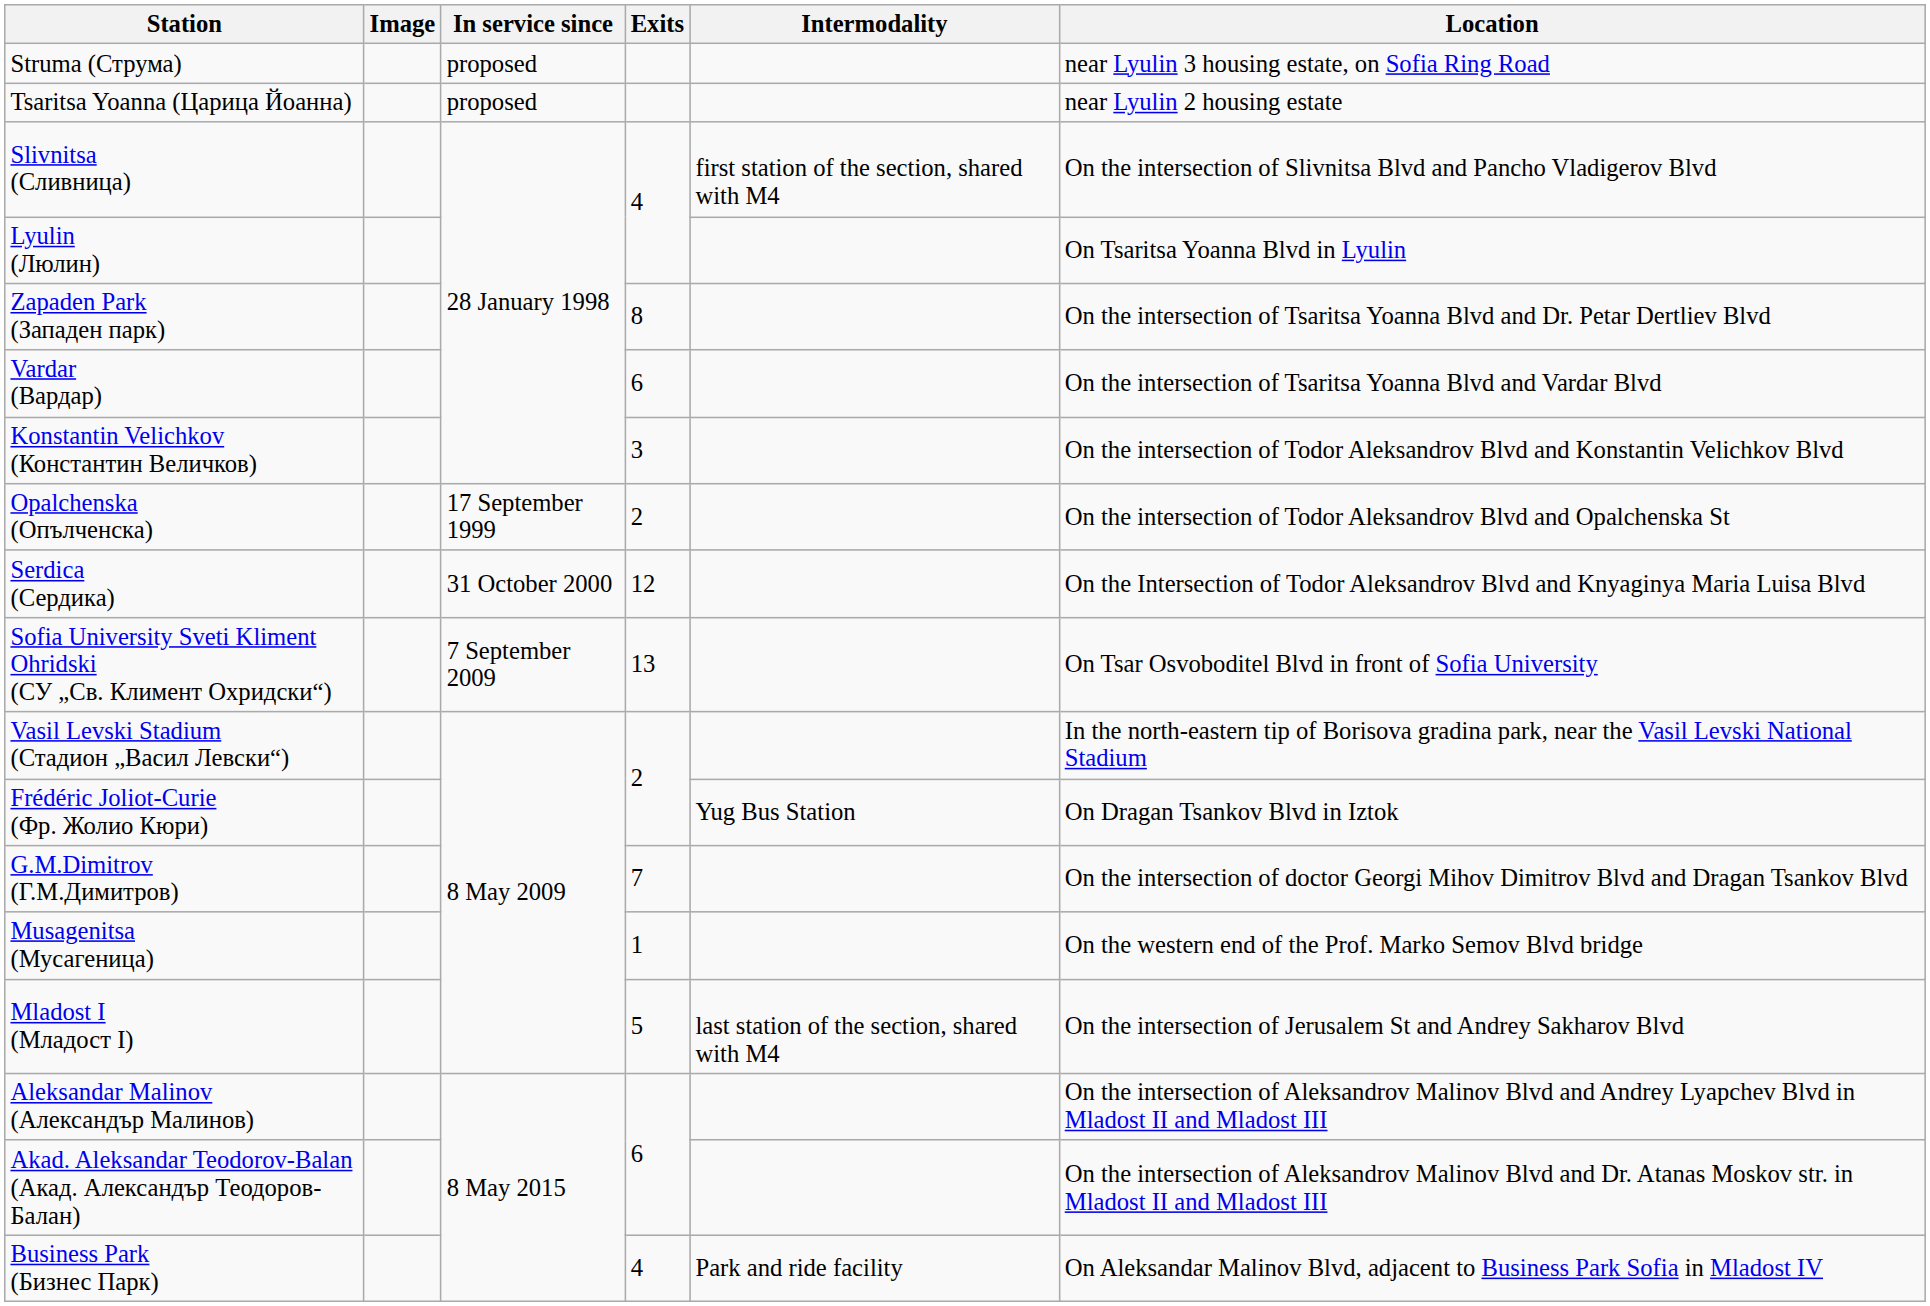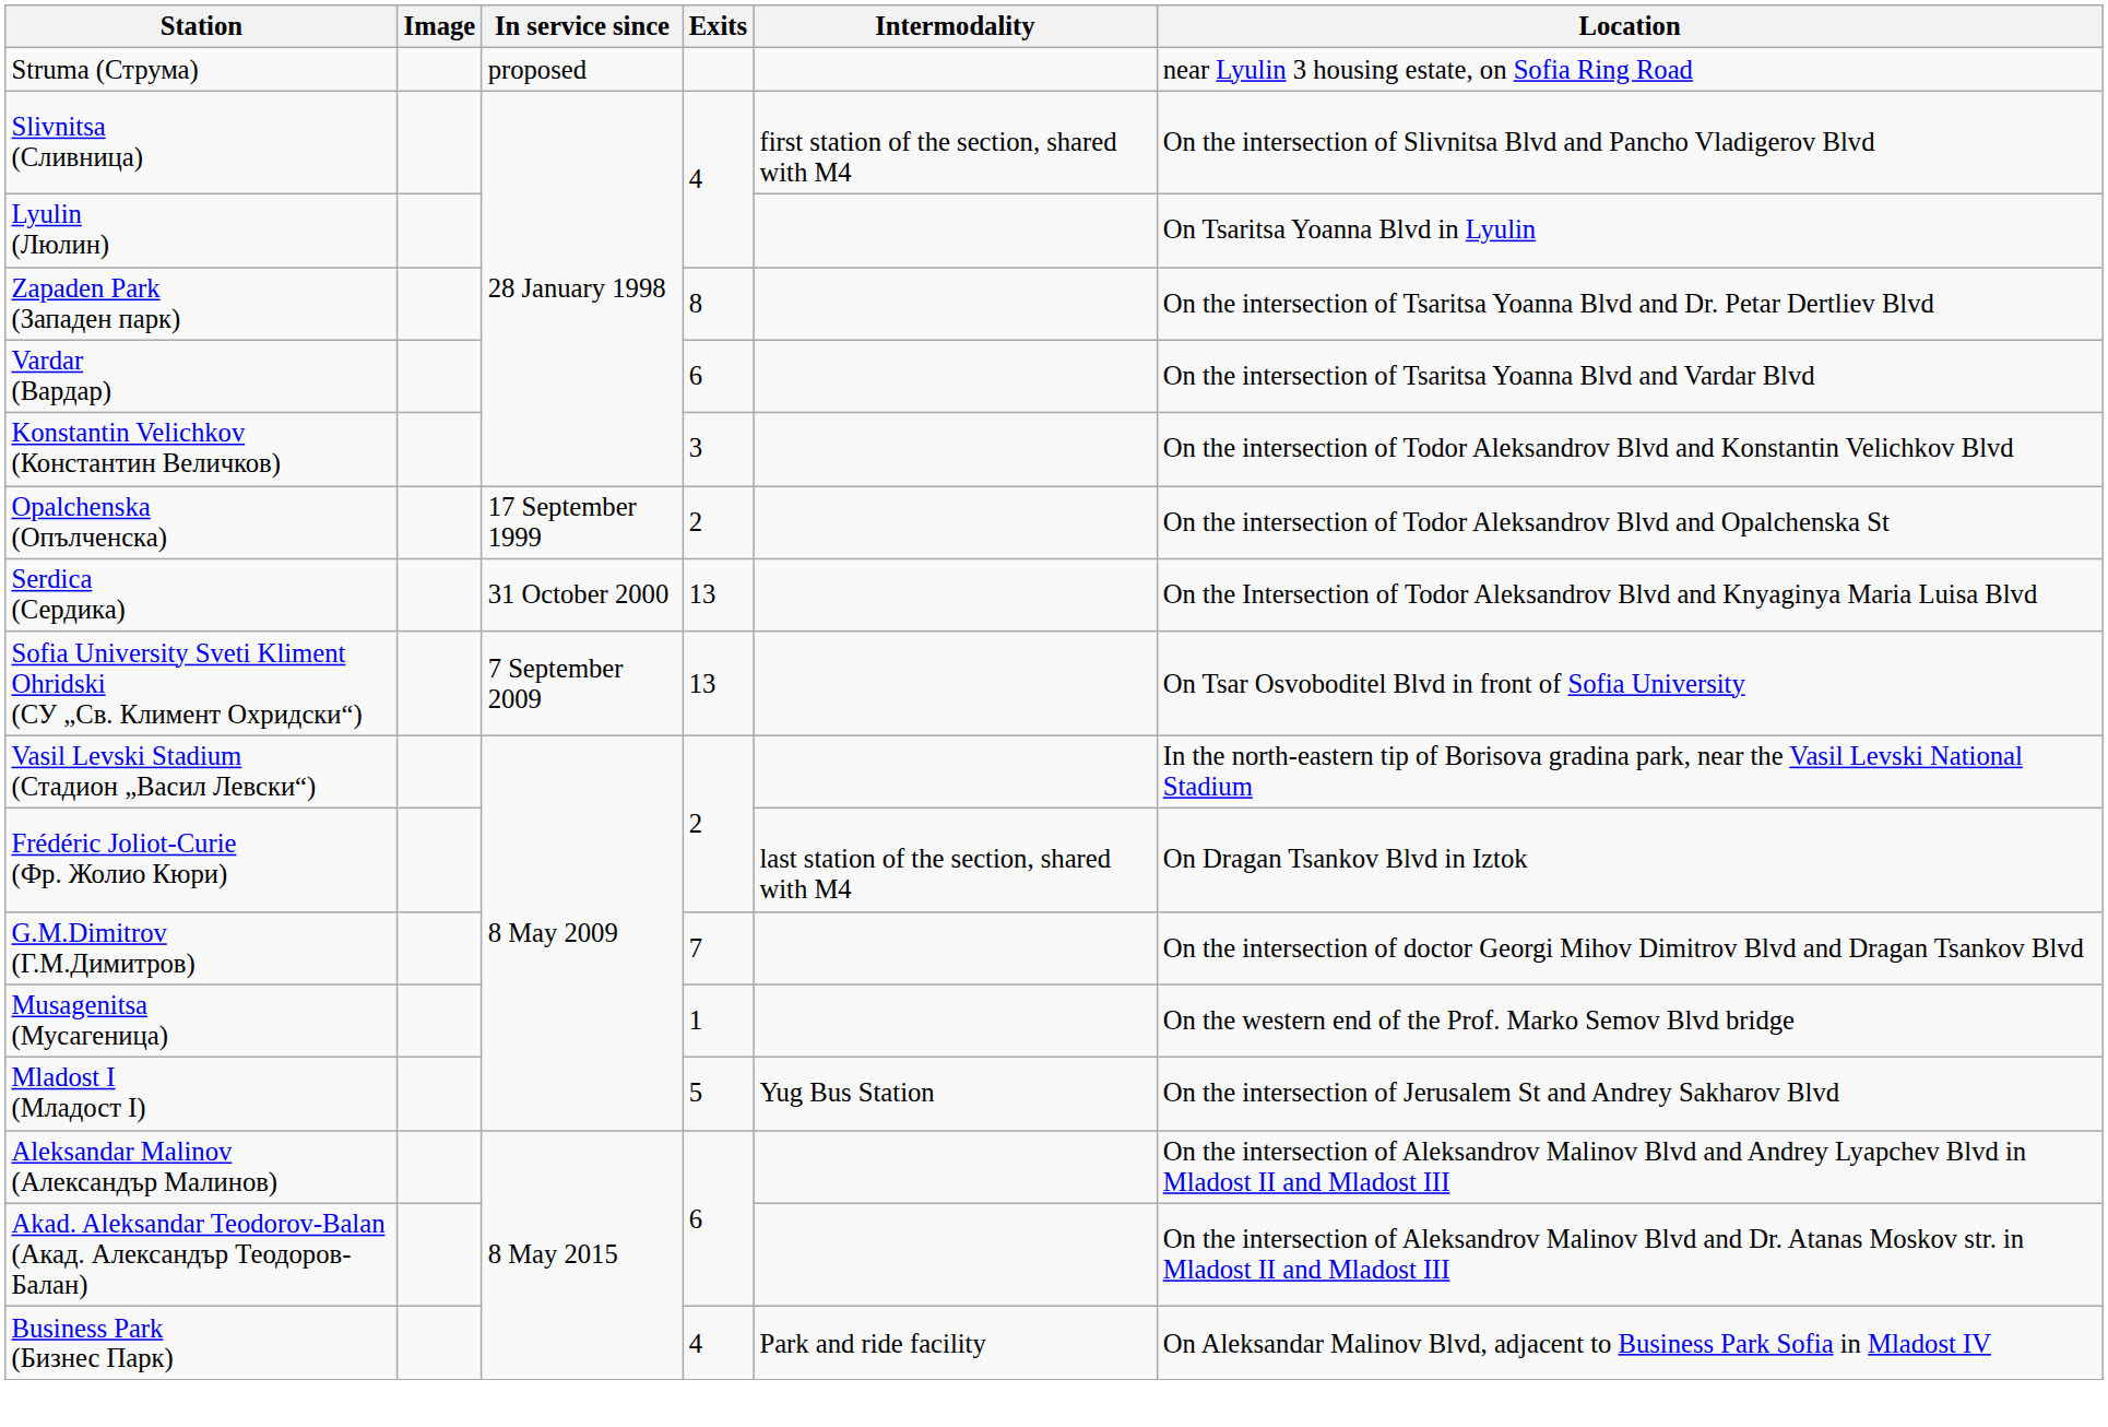 <table class="wikitable">
 <tr>
 <th>Station</th>
 <th>Image</th>
 <th>In service since</th>
 <th>Exits</th>
 <th>Intermodality</th>
 <th>Location</th>
 </tr>
 <tr>
 <td>Struma (Струма)</td>
 <td></td>
 <td>proposed</td>
 <td></td>
 <td></td>
 <td>near <a href='#'>Lyulin</a> 3 housing estate, on <a href='#'>Sofia Ring Road</a></td>
-</tr>
-<tr>
-<td>Tsaritsa Yoanna (Царица Йоанна)</td>
-<td></td>
-<td>proposed</td>
-<td></td>
-<td></td>
-<td>near <a href='#'>Lyulin</a> 2 housing estate</td>
 </tr>
 <tr>
 <td><a href='#'>Slivnitsa</a><br>(Сливница)</td>
 <td></td>
 <td rowspan="5">28 January 1998</td>
 <td rowspan="2">4</td>
 <td><br>first station of the section, shared with M4</td>
 <td>On the intersection of Slivnitsa Blvd and Pancho Vladigerov Blvd</td>
 </tr>
 <tr>
 <td><a href='#'>Lyulin</a><br>(Люлин)</td>
 <td></td>
 <td></td>
 <td>On Tsaritsa Yoanna Blvd in <a href='#'>Lyulin</a></td>
 </tr>
 <tr>
 <td><a href='#'>Zapaden Park</a><br>(Западен парк)</td>
 <td></td>
 <td>8</td>
 <td></td>
 <td>On the intersection of Tsaritsa Yoanna Blvd and Dr. Petar Dertliev Blvd</td>
 </tr>
 <tr>
 <td><a href='#'>Vardar</a><br>(Вардар)</td>
 <td></td>
 <td>6</td>
 <td></td>
 <td>On the intersection of Tsaritsa Yoanna Blvd and Vardar Blvd</td>
 </tr>
 <tr>
 <td><a href='#'>Konstantin Velichkov</a><br>(Константин Величков)</td>
 <td></td>
 <td>3</td>
 <td></td>
 <td>On the intersection of Todor Aleksandrov Blvd and Konstantin Velichkov Blvd</td>
 </tr>
 <tr>
 <td><a href='#'>Opalchenska</a><br>(Опълченска)</td>
 <td></td>
 <td>17 September 1999</td>
 <td>2</td>
 <td></td>
 <td>On the intersection of Todor Aleksandrov Blvd and Opalchenska St</td>
 </tr>
 <tr>
 <td><a href='#'>Serdica</a><br>(Сердика)</td>
 <td></td>
 <td>31 October 2000</td>
-<td>12</td>
+<td>13</td>
 <td> </td>
 <td>On the Intersection of Todor Aleksandrov Blvd and Knyaginya Maria Luisa Blvd</td>
 </tr>
 <tr>
 <td><a href='#'>Sofia University Sveti Kliment Ohridski</a><br>(СУ „Св. Климент Охридски“)</td>
 <td></td>
 <td>7 September 2009</td>
 <td>13</td>
 <td> </td>
 <td>On Tsar Osvoboditel Blvd in front of <a href='#'>Sofia University</a></td>
 </tr>
 <tr>
 <td><a href='#'>Vasil Levski Stadium</a><br>(Стадион „Васил Левски“)</td>
 <td></td>
 <td rowspan="5">8 May 2009</td>
 <td rowspan="2">2</td>
 <td></td>
 <td>In the north-eastern tip of Borisova gradina park, near the <a href='#'>Vasil Levski National Stadium</a></td>
 </tr>
 <tr>
 <td><a href='#'>Frédéric Joliot-Curie</a><br>(Фр. Жолио Кюри)</td>
 <td></td>
-<td>Yug Bus Station</td>
+<td><br>last station of the section, shared with M4</td>
 <td>On Dragan Tsankov Blvd in Iztok</td>
 </tr>
 <tr>
 <td><a href='#'>G.M.Dimitrov</a><br>(Г.М.Димитров)</td>
 <td></td>
 <td>7</td>
 <td></td>
 <td>On the intersection of doctor Georgi Mihov Dimitrov Blvd and Dragan Tsankov Blvd</td>
 </tr>
 <tr>
 <td><a href='#'>Musagenitsa</a><br>(Мусагеница)</td>
 <td></td>
 <td>1</td>
 <td></td>
 <td>On the western end of the Prof. Marko Semov Blvd bridge</td>
 </tr>
 <tr>
 <td><a href='#'>Mladost I</a><br>(Младост I)</td>
 <td></td>
 <td>5</td>
-<td><br>last station of the section, shared with M4</td>
+<td>Yug Bus Station</td>
 <td>On the intersection of Jerusalem St and Andrey Sakharov Blvd</td>
 </tr>
 <tr>
 <td><a href='#'>Aleksandar Malinov</a><br>(Александър Малинов)</td>
 <td></td>
 <td rowspan="3">8 May 2015</td>
 <td rowspan="2">6</td>
 <td></td>
 <td>On the intersection of Aleksandrov Malinov Blvd and Andrey Lyapchev Blvd in <a href='#'>Mladost II and Mladost III</a></td>
 </tr>
 <tr>
 <td><a href='#'>Akad. Aleksandar Teodorov-Balan</a><br>(Акад. Александър Теодоров-Балан)</td>
 <td></td>
 <td></td>
 <td>On the intersection of Aleksandrov Malinov Blvd and Dr. Atanas Moskov str. in <a href='#'>Mladost II and Mladost III</a></td>
 </tr>
 <tr>
 <td><a href='#'>Business Park</a><br>(Бизнес Парк)</td>
 <td></td>
 <td>4</td>
 <td>Park and ride facility</td>
 <td>On Aleksandar Malinov Blvd, adjacent to <a href='#'>Business Park Sofia</a> in <a href='#'>Mladost IV</a></td>
 </tr>
 <tr>
 </tr>
 </table>
